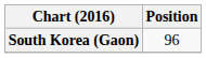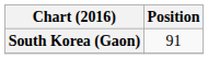 <table class="wikitable plainrowheaders" style="text-align:center">
 <tr>
 <th scope="col">Chart (2016)</th>
 <th scope="col">Position</th>
 </tr>
 <tr>
 <th scope="row">South Korea (Gaon)</th>
-<td>96</td>
+<td>91</td>
 </tr>
 <tr>
 </tr>
 </table>
